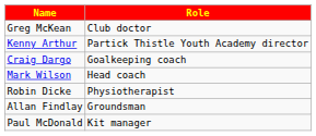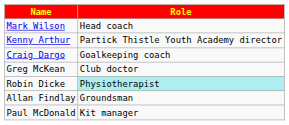 <table class="wikitable">
 <tr>
 <th style="background:red; color:yellow;" scope="col">Name</th>
 <th style="background:red; color:yellow;" scope="col">Role</th>
 </tr>
 <tr>
-<td>Greg McKean</td>
-<td>Club doctor</td>
+<td><a href='#'>Mark Wilson</a></td>
+<td>Head coach</td>
 </tr>
 <tr>
 <td><a href='#'>Kenny Arthur</a></td>
 <td>Partick Thistle Youth Academy director</td>
 </tr>
 <tr>
 <td><a href='#'>Craig Dargo</a></td>
 <td>Goalkeeping coach</td>
 </tr>
 <tr>
-<td><a href='#'>Mark Wilson</a></td>
-<td>Head coach</td>
+<td>Greg McKean</td>
+<td>Club doctor</td>
 </tr>
 <tr>
 <td>Robin Dicke</td>
-<td>Physiotherapist</td>
+<td style="background: paleturquoise;">Physiotherapist</td>
 </tr>
 <tr>
 <td>Allan Findlay</td>
 <td>Groundsman</td>
 </tr>
 <tr>
 <td>Paul McDonald</td>
 <td>Kit manager</td>
 </tr>
 </table>
